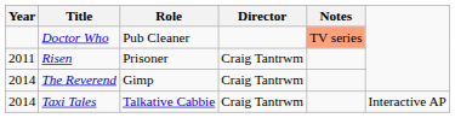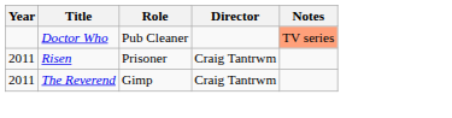 <table class = "wikitable sortable">
 <tr>
 <th>Year</th>
 <th>Title</th>
 <th>Role</th>
 <th>Director</th>
 <th class = "unsortable">Notes</th>
 </tr>
 <tr>
 <td></td>
 <td><em><a href='#'>Doctor Who</a></em></td>
 <td>Pub Cleaner</td>
 <td></td>
 <td style="background: lightsalmon;">TV series</td>
 </tr>
 <tr>
 <td>2011</td>
 <td><em><a href='#'>Risen</a></em></td>
 <td>Prisoner</td>
 <td>Craig Tantrwm</td>
 <td></td>
 </tr>
 <tr>
-<td>2014</td>
+<td>2011</td>
 <td><em><a href='#'>The Reverend</a></em></td>
 <td>Gimp</td>
 <td>Craig Tantrwm</td>
 <td></td>
 </tr>
-<tr>
-<td>2014</td>
-<td><em><a href='#'>Taxi Tales</a></em></td>
-<td><a href='#'>Talkative Cabbie</a></td>
-<td>Craig Tantrwm</td>
-<td></td>
-<td>Interactive AP</td>
-</tr>
 </table>
